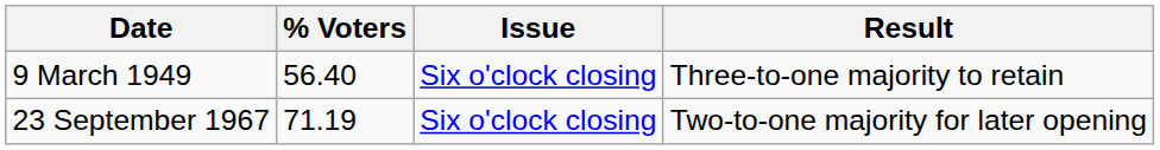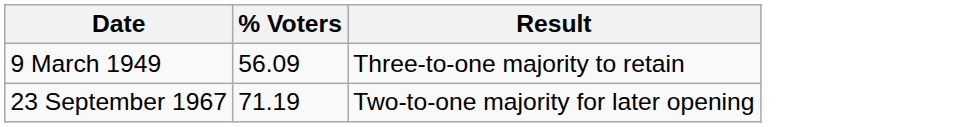 <table class="wikitable">
 <tr>
 <th><strong>Date</strong></th>
 <th><strong>% Voters</strong></th>
-<th><strong>Issue</strong></th>
 <th><strong>Result</strong></th>
 </tr>
 <tr>
 <td>9 March 1949</td>
-<td>56.40</td>
-<td><a href='#'>Six o'clock closing</a></td>
+<td>56.09</td>
 <td>Three-to-one majority to retain</td>
 </tr>
 <tr>
 <td>23 September 1967</td>
 <td>71.19</td>
-<td><a href='#'>Six o'clock closing</a></td>
 <td>Two-to-one majority for later opening</td>
 </tr>
 </table>
